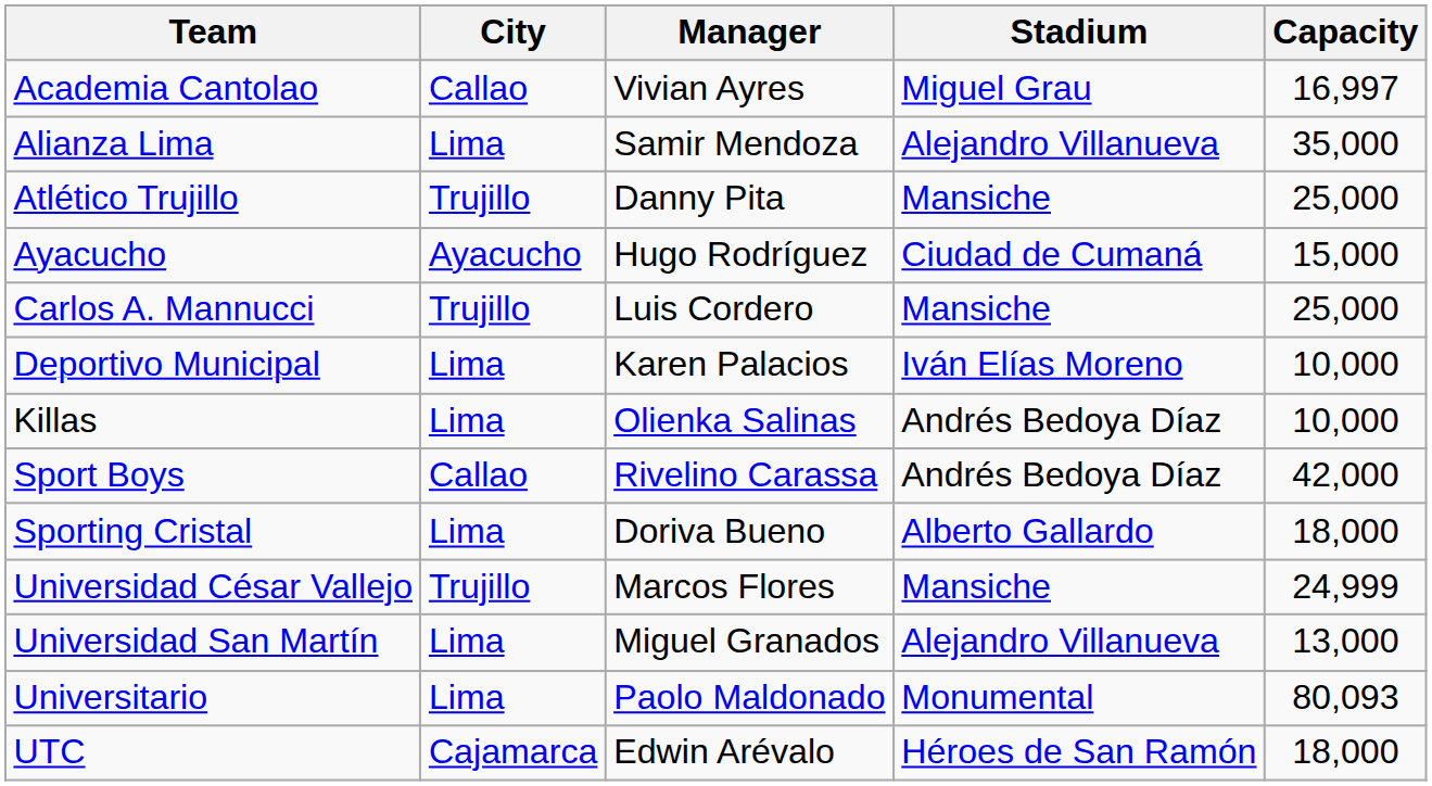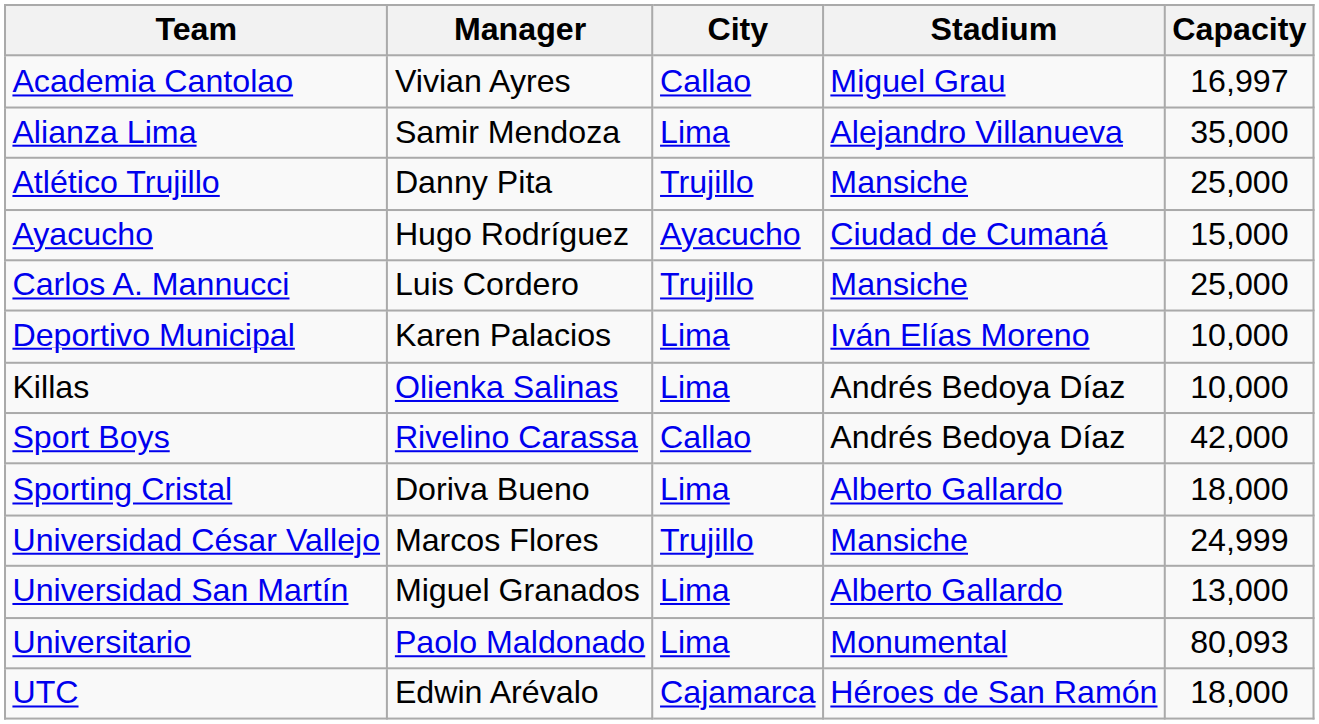 <table class="wikitable sortable">
 <tr>
 <th>Team</th>
+<th>Manager</th>
 <th>City</th>
-<th>Manager</th>
 <th>Stadium</th>
 <th>Capacity</th>
 </tr>
 <tr>
 <td><a href='#'>Academia Cantolao</a></td>
+<td> Vivian Ayres</td>
 <td><a href='#'>Callao</a></td>
-<td> Vivian Ayres</td>
 <td><a href='#'>Miguel Grau</a></td>
 <td align="center">16,997</td>
 </tr>
 <tr>
 <td><a href='#'>Alianza Lima</a></td>
+<td> Samir Mendoza</td>
 <td><a href='#'>Lima</a></td>
-<td> Samir Mendoza</td>
 <td><a href='#'>Alejandro Villanueva</a></td>
 <td align="center">35,000</td>
 </tr>
 <tr>
 <td><a href='#'>Atlético Trujillo</a></td>
+<td> Danny Pita</td>
 <td><a href='#'>Trujillo</a></td>
-<td> Danny Pita</td>
 <td><a href='#'>Mansiche</a></td>
 <td align="center">25,000</td>
 </tr>
 <tr>
 <td><a href='#'>Ayacucho</a></td>
+<td> Hugo Rodríguez</td>
 <td><a href='#'>Ayacucho</a></td>
-<td> Hugo Rodríguez</td>
 <td><a href='#'>Ciudad de Cumaná</a></td>
 <td align="center">15,000</td>
 </tr>
 <tr>
 <td><a href='#'>Carlos A. Mannucci</a></td>
+<td> Luis Cordero</td>
 <td><a href='#'>Trujillo</a></td>
-<td> Luis Cordero</td>
 <td><a href='#'>Mansiche</a></td>
 <td align="center">25,000</td>
 </tr>
 <tr>
 <td><a href='#'>Deportivo Municipal</a></td>
+<td> Karen Palacios</td>
 <td><a href='#'>Lima</a></td>
-<td> Karen Palacios</td>
 <td><a href='#'>Iván Elías Moreno</a></td>
 <td align="center">10,000</td>
 </tr>
 <tr>
 <td>Killas</td>
+<td> <a href='#'>Olienka Salinas</a></td>
 <td><a href='#'>Lima</a></td>
-<td> <a href='#'>Olienka Salinas</a></td>
 <td>Andrés Bedoya Díaz</td>
 <td align="center">10,000</td>
 </tr>
 <tr>
 <td><a href='#'>Sport Boys</a></td>
+<td> <a href='#'>Rivelino Carassa</a></td>
 <td><a href='#'>Callao</a></td>
-<td> <a href='#'>Rivelino Carassa</a></td>
 <td>Andrés Bedoya Díaz</td>
 <td align="center">42,000</td>
 </tr>
 <tr>
 <td><a href='#'>Sporting Cristal</a></td>
+<td> Doriva Bueno</td>
 <td><a href='#'>Lima</a></td>
-<td> Doriva Bueno</td>
 <td><a href='#'>Alberto Gallardo</a></td>
 <td align="center">18,000</td>
 </tr>
 <tr>
 <td><a href='#'>Universidad César Vallejo</a></td>
+<td> Marcos Flores</td>
 <td><a href='#'>Trujillo</a></td>
-<td> Marcos Flores</td>
 <td><a href='#'>Mansiche</a></td>
 <td align="center">24,999</td>
 </tr>
 <tr>
 <td><a href='#'>Universidad San Martín</a></td>
+<td> Miguel Granados</td>
 <td><a href='#'>Lima</a></td>
-<td> Miguel Granados</td>
-<td><a href='#'>Alejandro Villanueva</a></td>
+<td><a href='#'>Alberto Gallardo</a></td>
 <td align="center">13,000</td>
 </tr>
 <tr>
 <td><a href='#'>Universitario</a></td>
+<td> <a href='#'>Paolo Maldonado</a></td>
 <td><a href='#'>Lima</a></td>
-<td> <a href='#'>Paolo Maldonado</a></td>
 <td><a href='#'>Monumental</a></td>
 <td align="center">80,093</td>
 </tr>
 <tr>
 <td><a href='#'>UTC</a></td>
+<td> Edwin Arévalo</td>
 <td><a href='#'>Cajamarca</a></td>
-<td> Edwin Arévalo</td>
 <td><a href='#'>Héroes de San Ramón</a></td>
 <td align="center">18,000</td>
 </tr>
 </table>
